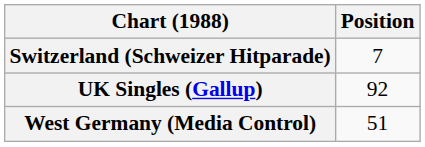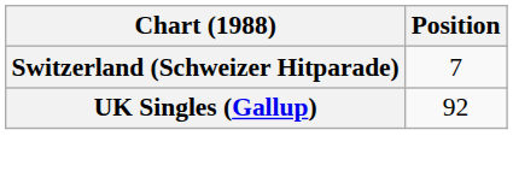 <table class="wikitable sortable plainrowheaders" style="text-align:center">
 <tr>
 <th scope="col">Chart (1988)</th>
 <th scope="col">Position</th>
 </tr>
 <tr>
 <th scope="row">Switzerland (Schweizer Hitparade)</th>
 <td>7</td>
 </tr>
 <tr>
 <th scope="row">UK Singles (<a href='#'>Gallup</a>)</th>
 <td>92</td>
 </tr>
-<tr>
-<th scope="row">West Germany (Media Control)</th>
-<td>51</td>
-</tr>
 </table>
